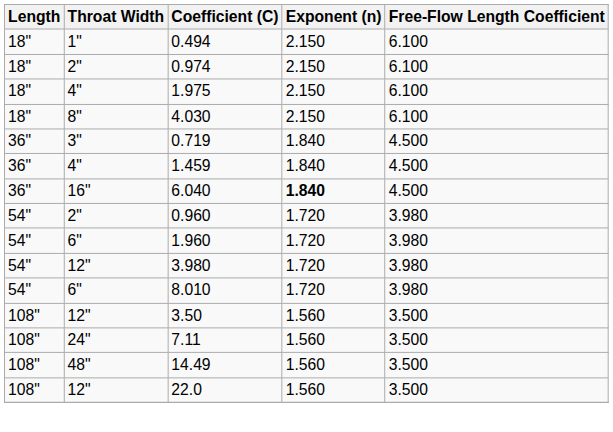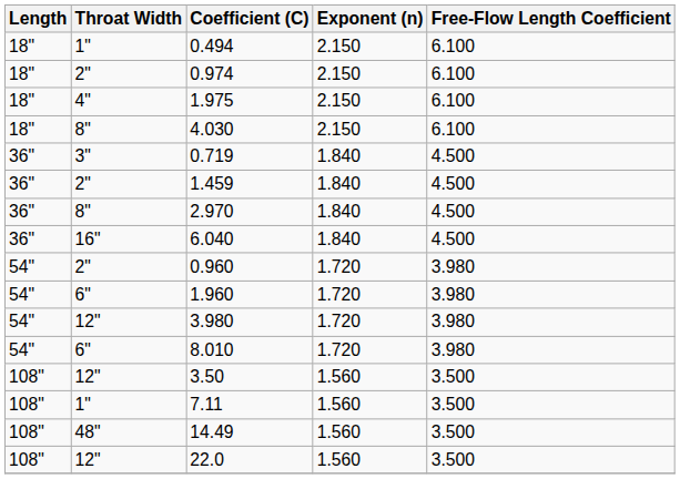 <table class="wikitable">
 <tr>
 <th>Length</th>
 <th>Throat Width</th>
 <th>Coefficient (C)</th>
 <th>Exponent (n)</th>
 <th>Free-Flow Length Coefficient</th>
 </tr>
 <tr>
 <td>18"</td>
 <td>1"</td>
 <td>0.494</td>
 <td>2.150</td>
 <td>6.100</td>
 </tr>
 <tr>
 <td>18"</td>
 <td>2"</td>
 <td>0.974</td>
 <td>2.150</td>
 <td>6.100</td>
 </tr>
 <tr>
 <td>18"</td>
 <td>4"</td>
 <td>1.975</td>
 <td>2.150</td>
 <td>6.100</td>
 </tr>
 <tr>
 <td>18"</td>
 <td>8"</td>
 <td>4.030</td>
 <td>2.150</td>
 <td>6.100</td>
 </tr>
 <tr>
 <td>36"</td>
 <td>3"</td>
 <td>0.719</td>
 <td>1.840</td>
 <td>4.500</td>
 </tr>
 <tr>
 <td>36"</td>
-<td>4"</td>
+<td>2"</td>
 <td>1.459</td>
+<td>1.840</td>
+<td>4.500</td>
+</tr>
+<tr>
+<td>36"</td>
+<td>8"</td>
+<td>2.970</td>
 <td>1.840</td>
 <td>4.500</td>
 </tr>
 <tr>
 <td>36"</td>
 <td>16"</td>
 <td>6.040</td>
-<td><strong>1.840</strong></td>
+<td>1.840</td>
 <td>4.500</td>
 </tr>
 <tr>
 <td>54"</td>
 <td>2"</td>
 <td>0.960</td>
 <td>1.720</td>
 <td>3.980</td>
 </tr>
 <tr>
 <td>54"</td>
 <td>6"</td>
 <td>1.960</td>
 <td>1.720</td>
 <td>3.980</td>
 </tr>
 <tr>
 <td>54"</td>
 <td>12"</td>
 <td>3.980</td>
 <td>1.720</td>
 <td>3.980</td>
 </tr>
 <tr>
 <td>54"</td>
 <td>6"</td>
 <td>8.010</td>
 <td>1.720</td>
 <td>3.980</td>
 </tr>
 <tr>
 <td>108"</td>
 <td>12"</td>
 <td>3.50</td>
 <td>1.560</td>
 <td>3.500</td>
 </tr>
 <tr>
 <td>108"</td>
-<td>24"</td>
+<td>1"</td>
 <td>7.11</td>
 <td>1.560</td>
 <td>3.500</td>
 </tr>
 <tr>
 <td>108"</td>
 <td>48"</td>
 <td>14.49</td>
 <td>1.560</td>
 <td>3.500</td>
 </tr>
 <tr>
 <td>108"</td>
 <td>12"</td>
 <td>22.0</td>
 <td>1.560</td>
 <td>3.500</td>
 </tr>
 <tr>
 </tr>
 </table>
